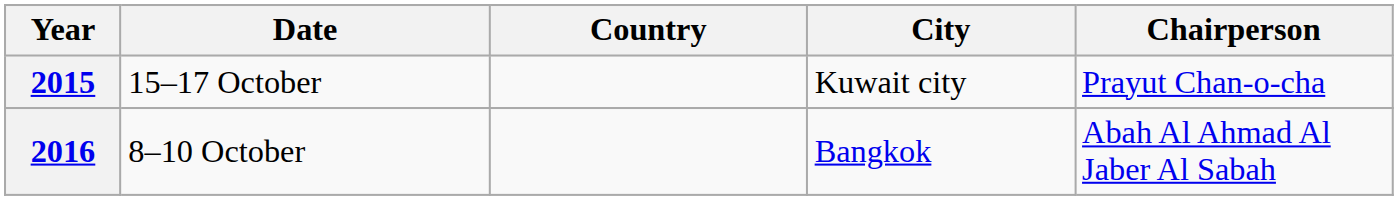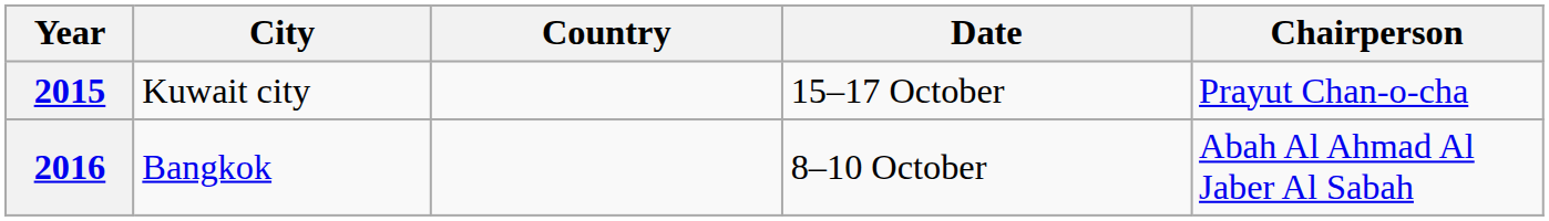 <table class="wikitable">
 <tr>
 <th width=50px>Year</th>
+<th width=125px>City</th>
+<th width=150px>Country</th>
 <th width=175px>Date</th>
-<th width=150px>Country</th>
-<th width=125px>City</th>
 <th width=150px>Chairperson</th>
 </tr>
 <tr>
 <th><a href='#'>2015</a></th>
+<td>Kuwait city</td>
+<td></td>
 <td>15–17 October</td>
-<td></td>
-<td>Kuwait city</td>
 <td><a href='#'>Prayut Chan-o-cha</a></td>
 </tr>
 <tr>
 <th><a href='#'>2016</a></th>
+<td><a href='#'>Bangkok</a></td>
+<td></td>
 <td>8–10 October</td>
-<td></td>
-<td><a href='#'>Bangkok</a></td>
 <td><a href='#'>Abah Al Ahmad Al Jaber Al Sabah</a></td>
 </tr>
 </table>
